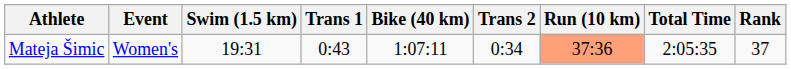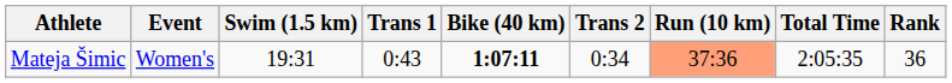 <table class="wikitable" style="font-size:90%">
 <tr>
 <th>Athlete</th>
 <th>Event</th>
 <th>Swim (1.5 km)</th>
 <th>Trans 1</th>
 <th>Bike (40 km)</th>
 <th>Trans 2</th>
 <th>Run (10 km)</th>
 <th>Total Time</th>
 <th>Rank</th>
 </tr>
 <tr align=center>
 <td align=left><a href='#'>Mateja Šimic</a></td>
 <td align=left><a href='#'>Women's</a></td>
 <td>19:31</td>
 <td>0:43</td>
-<td>1:07:11</td>
+<td><strong>1:07:11</strong></td>
 <td>0:34</td>
 <td style="background: lightsalmon;">37:36</td>
 <td>2:05:35</td>
-<td>37</td>
+<td>36</td>
 </tr>
 </table>
